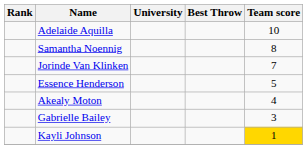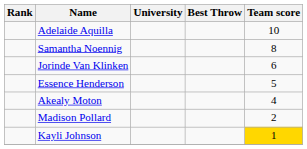 <table class="wikitable sortable" style="text-align:center">
 <tr>
 <th>Rank</th>
 <th>Name</th>
 <th>University</th>
 <th>Best Throw</th>
 <th>Team score</th>
 </tr>
 <tr>
 <td></td>
 <td align=left> <a href='#'>Adelaide Aquilla</a></td>
 <td></td>
 <td><strong></strong></td>
 <td>10</td>
 </tr>
 <tr>
 <td></td>
 <td align=left> <a href='#'>Samantha Noennig</a></td>
 <td></td>
 <td><strong></strong></td>
 <td>8</td>
 </tr>
 <tr>
 <td></td>
 <td align=left> <a href='#'>Jorinde Van Klinken</a></td>
 <td></td>
 <td><strong></strong></td>
-<td>7</td>
+<td>6</td>
 </tr>
 <tr>
 <td></td>
 <td align=left> <a href='#'>Essence Henderson</a></td>
 <td></td>
 <td><strong></strong></td>
 <td>5</td>
 </tr>
 <tr>
 <td></td>
 <td align=left> <a href='#'>Akealy Moton</a></td>
 <td></td>
 <td><strong></strong></td>
 <td>4</td>
 </tr>
 <tr>
 <td></td>
-<td align=left> <a href='#'>Gabrielle Bailey</a></td>
+<td align=left> <a href='#'>Madison Pollard</a></td>
 <td></td>
 <td><strong></strong></td>
-<td>3</td>
+<td>2</td>
 </tr>
 <tr>
 <td></td>
 <td align=left> <a href='#'>Kayli Johnson</a></td>
 <td></td>
 <td><strong></strong></td>
 <td style="background: gold;">1</td>
 </tr>
 <tr>
 </tr>
 </table>
